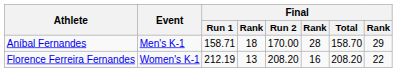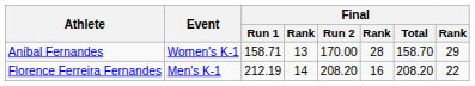 <table class="wikitable" style="font-size:90%">
 <tr>
 <th rowspan="2">Athlete</th>
 <th rowspan="2">Event</th>
 <th colspan="6">Final</th>
 </tr>
 <tr style="font-size:95%">
 <th>Run 1</th>
 <th>Rank</th>
 <th>Run 2</th>
 <th>Rank</th>
 <th>Total</th>
 <th>Rank</th>
 </tr>
 <tr align=center>
 <td align=left><a href='#'>Aníbal Fernandes</a></td>
-<td align=left><a href='#'>Men's K-1</a></td>
+<td align=left><a href='#'>Women's K-1</a></td>
 <td>158.71</td>
-<td>18</td>
+<td>13</td>
 <td>170.00</td>
 <td>28</td>
 <td>158.70</td>
 <td>29</td>
 </tr>
 <tr align=center>
 <td align=left><a href='#'>Florence Ferreira Fernandes</a></td>
-<td align=left><a href='#'>Women's K-1</a></td>
+<td align=left><a href='#'>Men's K-1</a></td>
 <td>212.19</td>
-<td>13</td>
+<td>14</td>
 <td>208.20</td>
 <td>16</td>
 <td>208.20</td>
 <td>22</td>
 </tr>
 </table>
